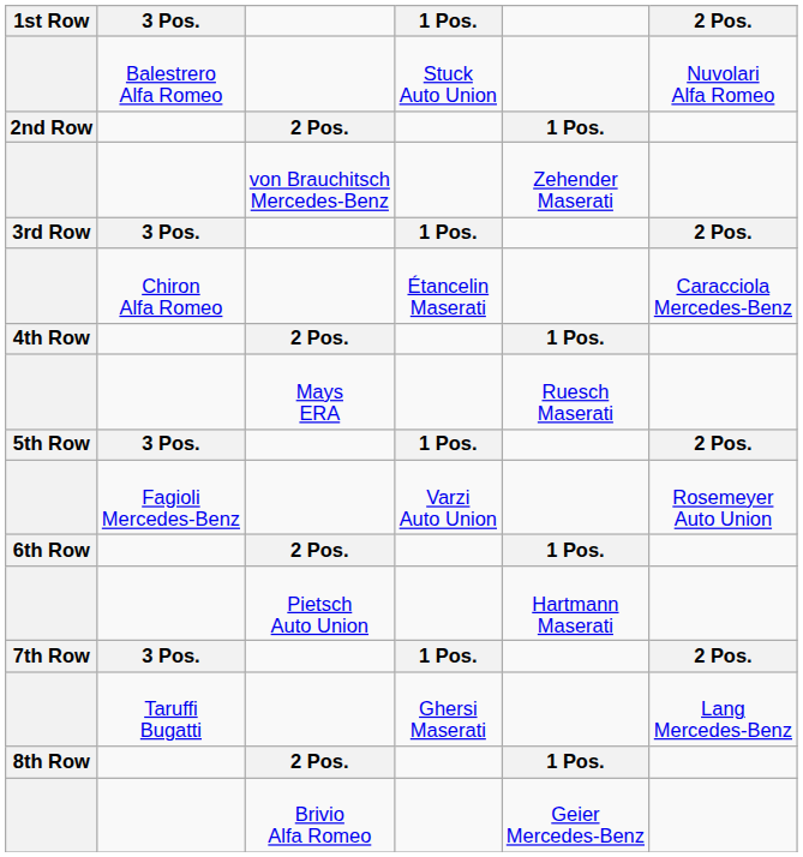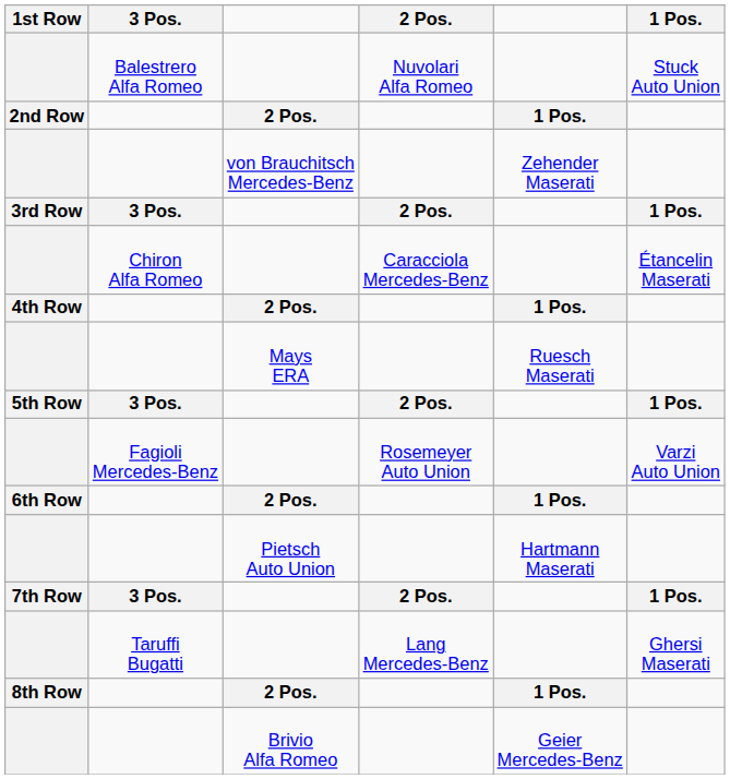 <table class="wikitable" style="font-size: 85%;">
 <tr>
 <th>1st Row</th>
 <th>3 Pos.</th>
 <td></td>
+<th>2 Pos.</th>
+<td></td>
 <th>1 Pos.</th>
-<td></td>
-<th>2 Pos.</th>
 </tr>
 <tr align="center">
 <th></th>
 <td><br><a href='#'>Balestrero</a><br><a href='#'>Alfa Romeo</a></td>
 <td></td>
+<td><br><a href='#'>Nuvolari</a><br><a href='#'>Alfa Romeo</a></td>
+<td></td>
 <td><br><a href='#'>Stuck</a><br><a href='#'>Auto Union</a></td>
-<td></td>
-<td><br><a href='#'>Nuvolari</a><br><a href='#'>Alfa Romeo</a></td>
 </tr>
 <tr>
 <th>2nd Row</th>
 <td></td>
 <th>2 Pos.</th>
 <td></td>
 <th>1 Pos.</th>
 <td></td>
 </tr>
 <tr align="center">
 <th></th>
 <td></td>
 <td><br><a href='#'>von Brauchitsch</a><br><a href='#'>Mercedes-Benz</a></td>
 <td></td>
 <td><br><a href='#'>Zehender</a><br><a href='#'>Maserati</a></td>
 <td></td>
 </tr>
 <tr>
 <th>3rd Row</th>
 <th>3 Pos.</th>
 <td></td>
+<th>2 Pos.</th>
+<td></td>
 <th>1 Pos.</th>
-<td></td>
-<th>2 Pos.</th>
 </tr>
 <tr align="center">
 <th></th>
 <td><br><a href='#'>Chiron</a><br><a href='#'>Alfa Romeo</a></td>
 <td></td>
+<td><br><a href='#'>Caracciola</a><br><a href='#'>Mercedes-Benz</a></td>
+<td></td>
 <td><br><a href='#'>Étancelin</a><br><a href='#'>Maserati</a></td>
-<td></td>
-<td><br><a href='#'>Caracciola</a><br><a href='#'>Mercedes-Benz</a></td>
 </tr>
 <tr>
 <th>4th Row</th>
 <td></td>
 <th>2 Pos.</th>
 <td></td>
 <th>1 Pos.</th>
 <td></td>
 </tr>
 <tr align="center">
 <th></th>
 <td></td>
 <td><br><a href='#'>Mays</a><br><a href='#'>ERA</a></td>
 <td></td>
 <td><br><a href='#'>Ruesch</a><br><a href='#'>Maserati</a></td>
 <td></td>
 </tr>
 <tr>
 <th>5th Row</th>
 <th>3 Pos.</th>
 <td></td>
+<th>2 Pos.</th>
+<td></td>
 <th>1 Pos.</th>
-<td></td>
-<th>2 Pos.</th>
 </tr>
 <tr align="center">
 <th></th>
 <td><br><a href='#'>Fagioli</a><br><a href='#'>Mercedes-Benz</a></td>
 <td></td>
+<td><br><a href='#'>Rosemeyer</a><br><a href='#'>Auto Union</a></td>
+<td></td>
 <td><br><a href='#'>Varzi</a><br><a href='#'>Auto Union</a></td>
-<td></td>
-<td><br><a href='#'>Rosemeyer</a><br><a href='#'>Auto Union</a></td>
 </tr>
 <tr>
 <th>6th Row</th>
 <td></td>
 <th>2 Pos.</th>
 <td></td>
 <th>1 Pos.</th>
 <td></td>
 </tr>
 <tr align="center">
 <th></th>
 <td></td>
 <td><br><a href='#'>Pietsch</a><br><a href='#'>Auto Union</a></td>
 <td></td>
 <td><br><a href='#'>Hartmann</a><br><a href='#'>Maserati</a></td>
 <td></td>
 </tr>
 <tr>
 <th>7th Row</th>
 <th>3 Pos.</th>
 <td></td>
+<th>2 Pos.</th>
+<td></td>
 <th>1 Pos.</th>
-<td></td>
-<th>2 Pos.</th>
 </tr>
 <tr align="center">
 <th></th>
 <td><br><a href='#'>Taruffi</a><br><a href='#'>Bugatti</a></td>
 <td></td>
+<td><br><a href='#'>Lang</a><br><a href='#'>Mercedes-Benz</a></td>
+<td></td>
 <td><br><a href='#'>Ghersi</a><br><a href='#'>Maserati</a></td>
-<td></td>
-<td><br><a href='#'>Lang</a><br><a href='#'>Mercedes-Benz</a></td>
 </tr>
 <tr>
 <th>8th Row</th>
 <td></td>
 <th>2 Pos.</th>
 <td></td>
 <th>1 Pos.</th>
 <td></td>
 </tr>
 <tr align="center">
 <th></th>
 <td></td>
 <td><br><a href='#'>Brivio</a><br><a href='#'>Alfa Romeo</a></td>
 <td></td>
 <td><br><a href='#'>Geier</a><br><a href='#'>Mercedes-Benz</a></td>
 <td></td>
 </tr>
 </table>
